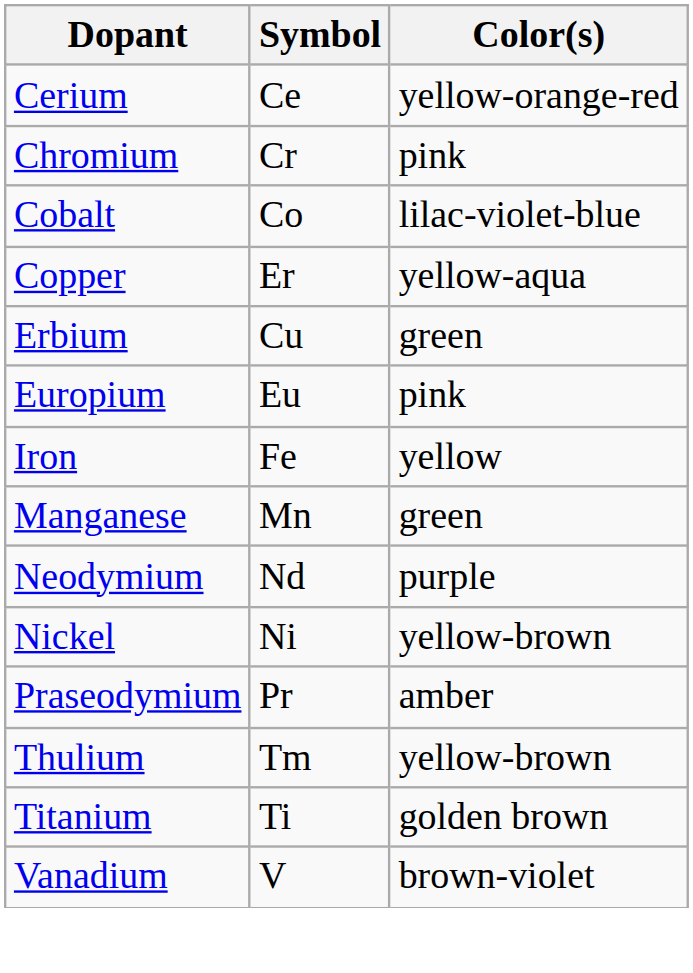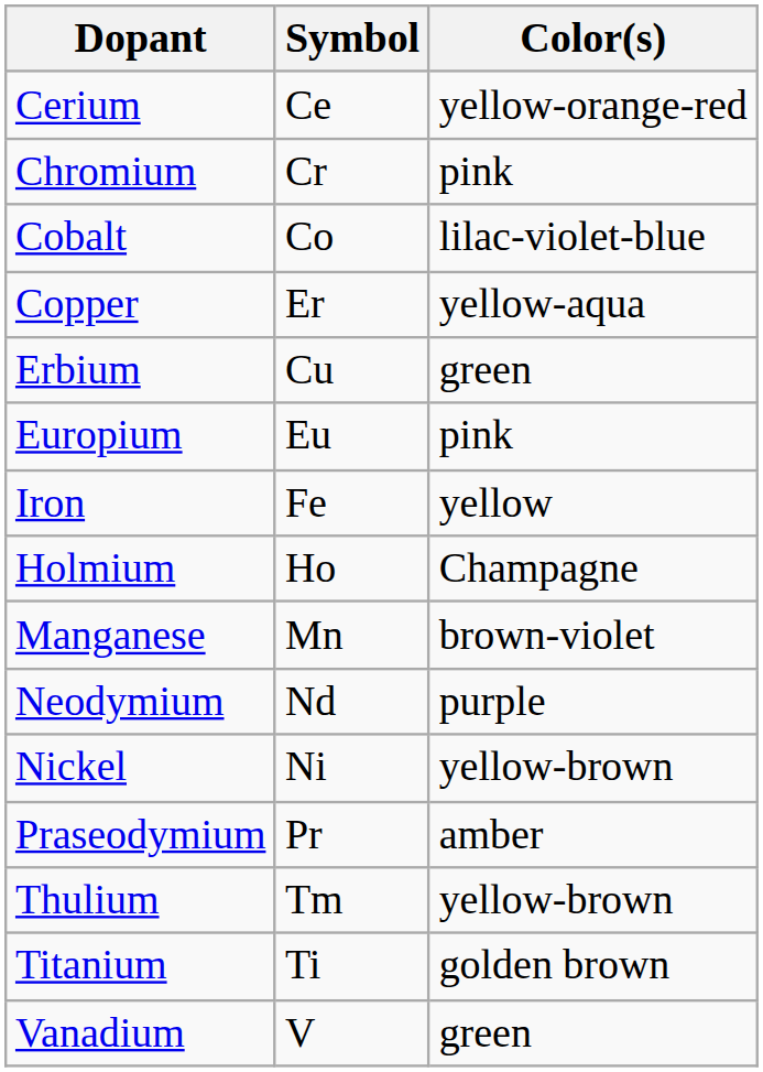 <table class="wikitable" border="1">
 <tr>
 <th>Dopant</th>
 <th>Symbol</th>
 <th>Color(s)</th>
 </tr>
 <tr>
 <td><a href='#'>Cerium</a></td>
 <td>Ce</td>
 <td>yellow-orange-red</td>
 </tr>
 <tr>
 <td><a href='#'>Chromium</a></td>
 <td>Cr</td>
 <td>pink</td>
 </tr>
 <tr>
 <td><a href='#'>Cobalt</a></td>
 <td>Co</td>
 <td>lilac-violet-blue</td>
 </tr>
 <tr>
 <td><a href='#'>Copper</a></td>
 <td>Er</td>
 <td>yellow-aqua</td>
 </tr>
 <tr>
 <td><a href='#'>Erbium</a></td>
 <td>Cu</td>
 <td>green</td>
 </tr>
 <tr>
 <td><a href='#'>Europium</a></td>
 <td>Eu</td>
 <td>pink</td>
 </tr>
 <tr>
 <td><a href='#'>Iron</a></td>
 <td>Fe</td>
 <td>yellow</td>
 </tr>
 <tr>
+<td><a href='#'>Holmium</a></td>
+<td>Ho</td>
+<td>Champagne</td>
+</tr>
+<tr>
 <td><a href='#'>Manganese</a></td>
 <td>Mn</td>
-<td>green</td>
+<td>brown-violet</td>
 </tr>
 <tr>
 <td><a href='#'>Neodymium</a></td>
 <td>Nd</td>
 <td>purple</td>
 </tr>
 <tr>
 <td><a href='#'>Nickel</a></td>
 <td>Ni</td>
 <td>yellow-brown</td>
 </tr>
 <tr>
 <td><a href='#'>Praseodymium</a></td>
 <td>Pr</td>
 <td>amber</td>
 </tr>
 <tr>
 <td><a href='#'>Thulium</a></td>
 <td>Tm</td>
 <td>yellow-brown</td>
 </tr>
 <tr>
 <td><a href='#'>Titanium</a></td>
 <td>Ti</td>
 <td>golden brown</td>
 </tr>
 <tr>
 <td><a href='#'>Vanadium</a></td>
 <td>V</td>
-<td>brown-violet</td>
+<td>green</td>
 </tr>
 </table>
